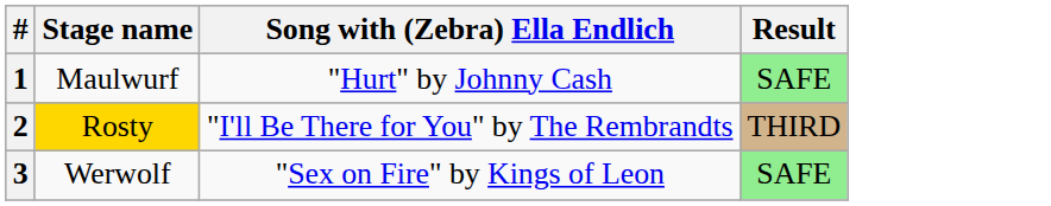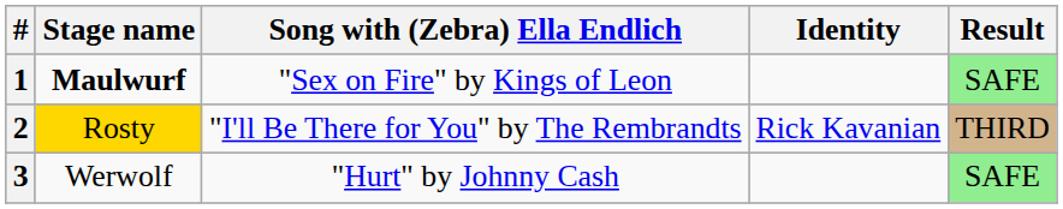 <table class="wikitable plainrowheaders" style="text-align: center;">
 <tr>
 <th>#</th>
 <th>Stage name</th>
 <th>Song with (Zebra) <a href='#'>Ella Endlich</a></th>
+<th>Identity</th>
 <th>Result</th>
 </tr>
 <tr>
 <th>1</th>
-<td>Maulwurf</td>
-<td>"<a href='#'>Hurt</a>" by <a href='#'>Johnny Cash</a></td>
+<td><strong>Maulwurf</strong></td>
+<td>"<a href='#'>Sex on Fire</a>" by <a href='#'>Kings of Leon</a></td>
+<td></td>
 <td bgcolor=lightgreen>SAFE</td>
 </tr>
 <tr>
 <th>2</th>
 <td style="background: gold;">Rosty</td>
 <td>"<a href='#'>I'll Be There for You</a>" by <a href='#'>The Rembrandts</a></td>
+<td><a href='#'>Rick Kavanian</a></td>
 <td bgcolor=tan>THIRD</td>
 </tr>
 <tr>
 <th>3</th>
 <td>Werwolf</td>
-<td>"<a href='#'>Sex on Fire</a>" by <a href='#'>Kings of Leon</a></td>
+<td>"<a href='#'>Hurt</a>" by <a href='#'>Johnny Cash</a></td>
+<td></td>
 <td bgcolor=lightgreen>SAFE</td>
 </tr>
 </table>
